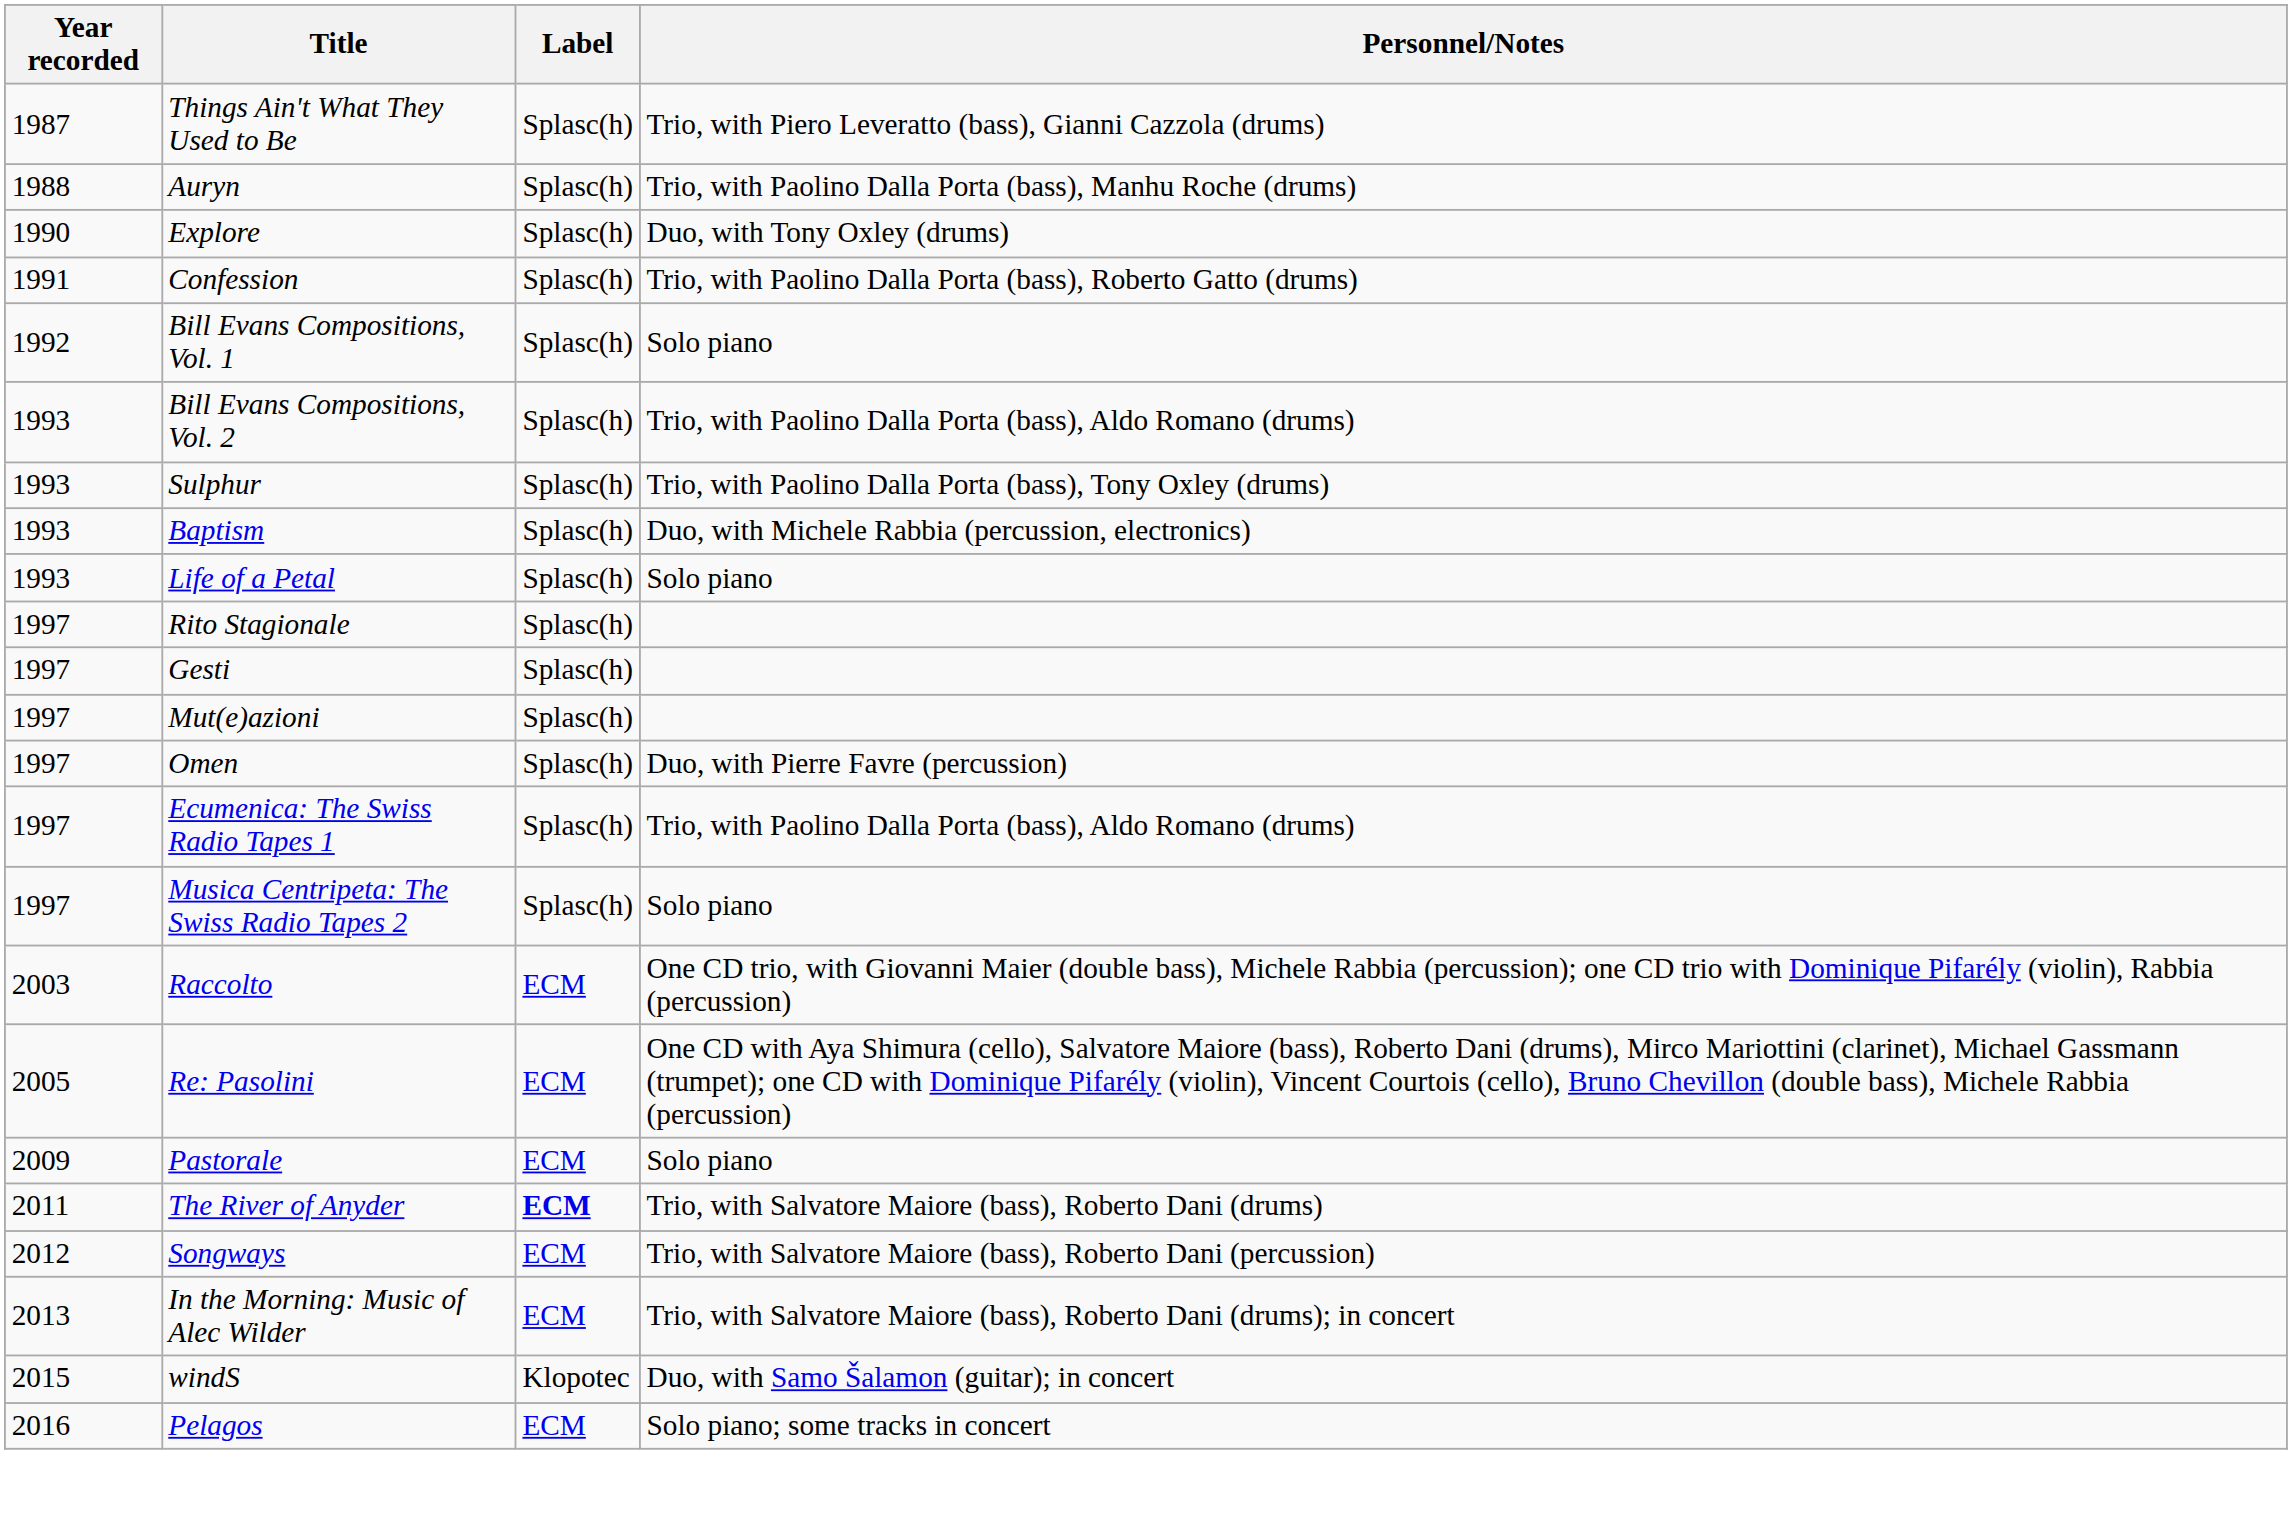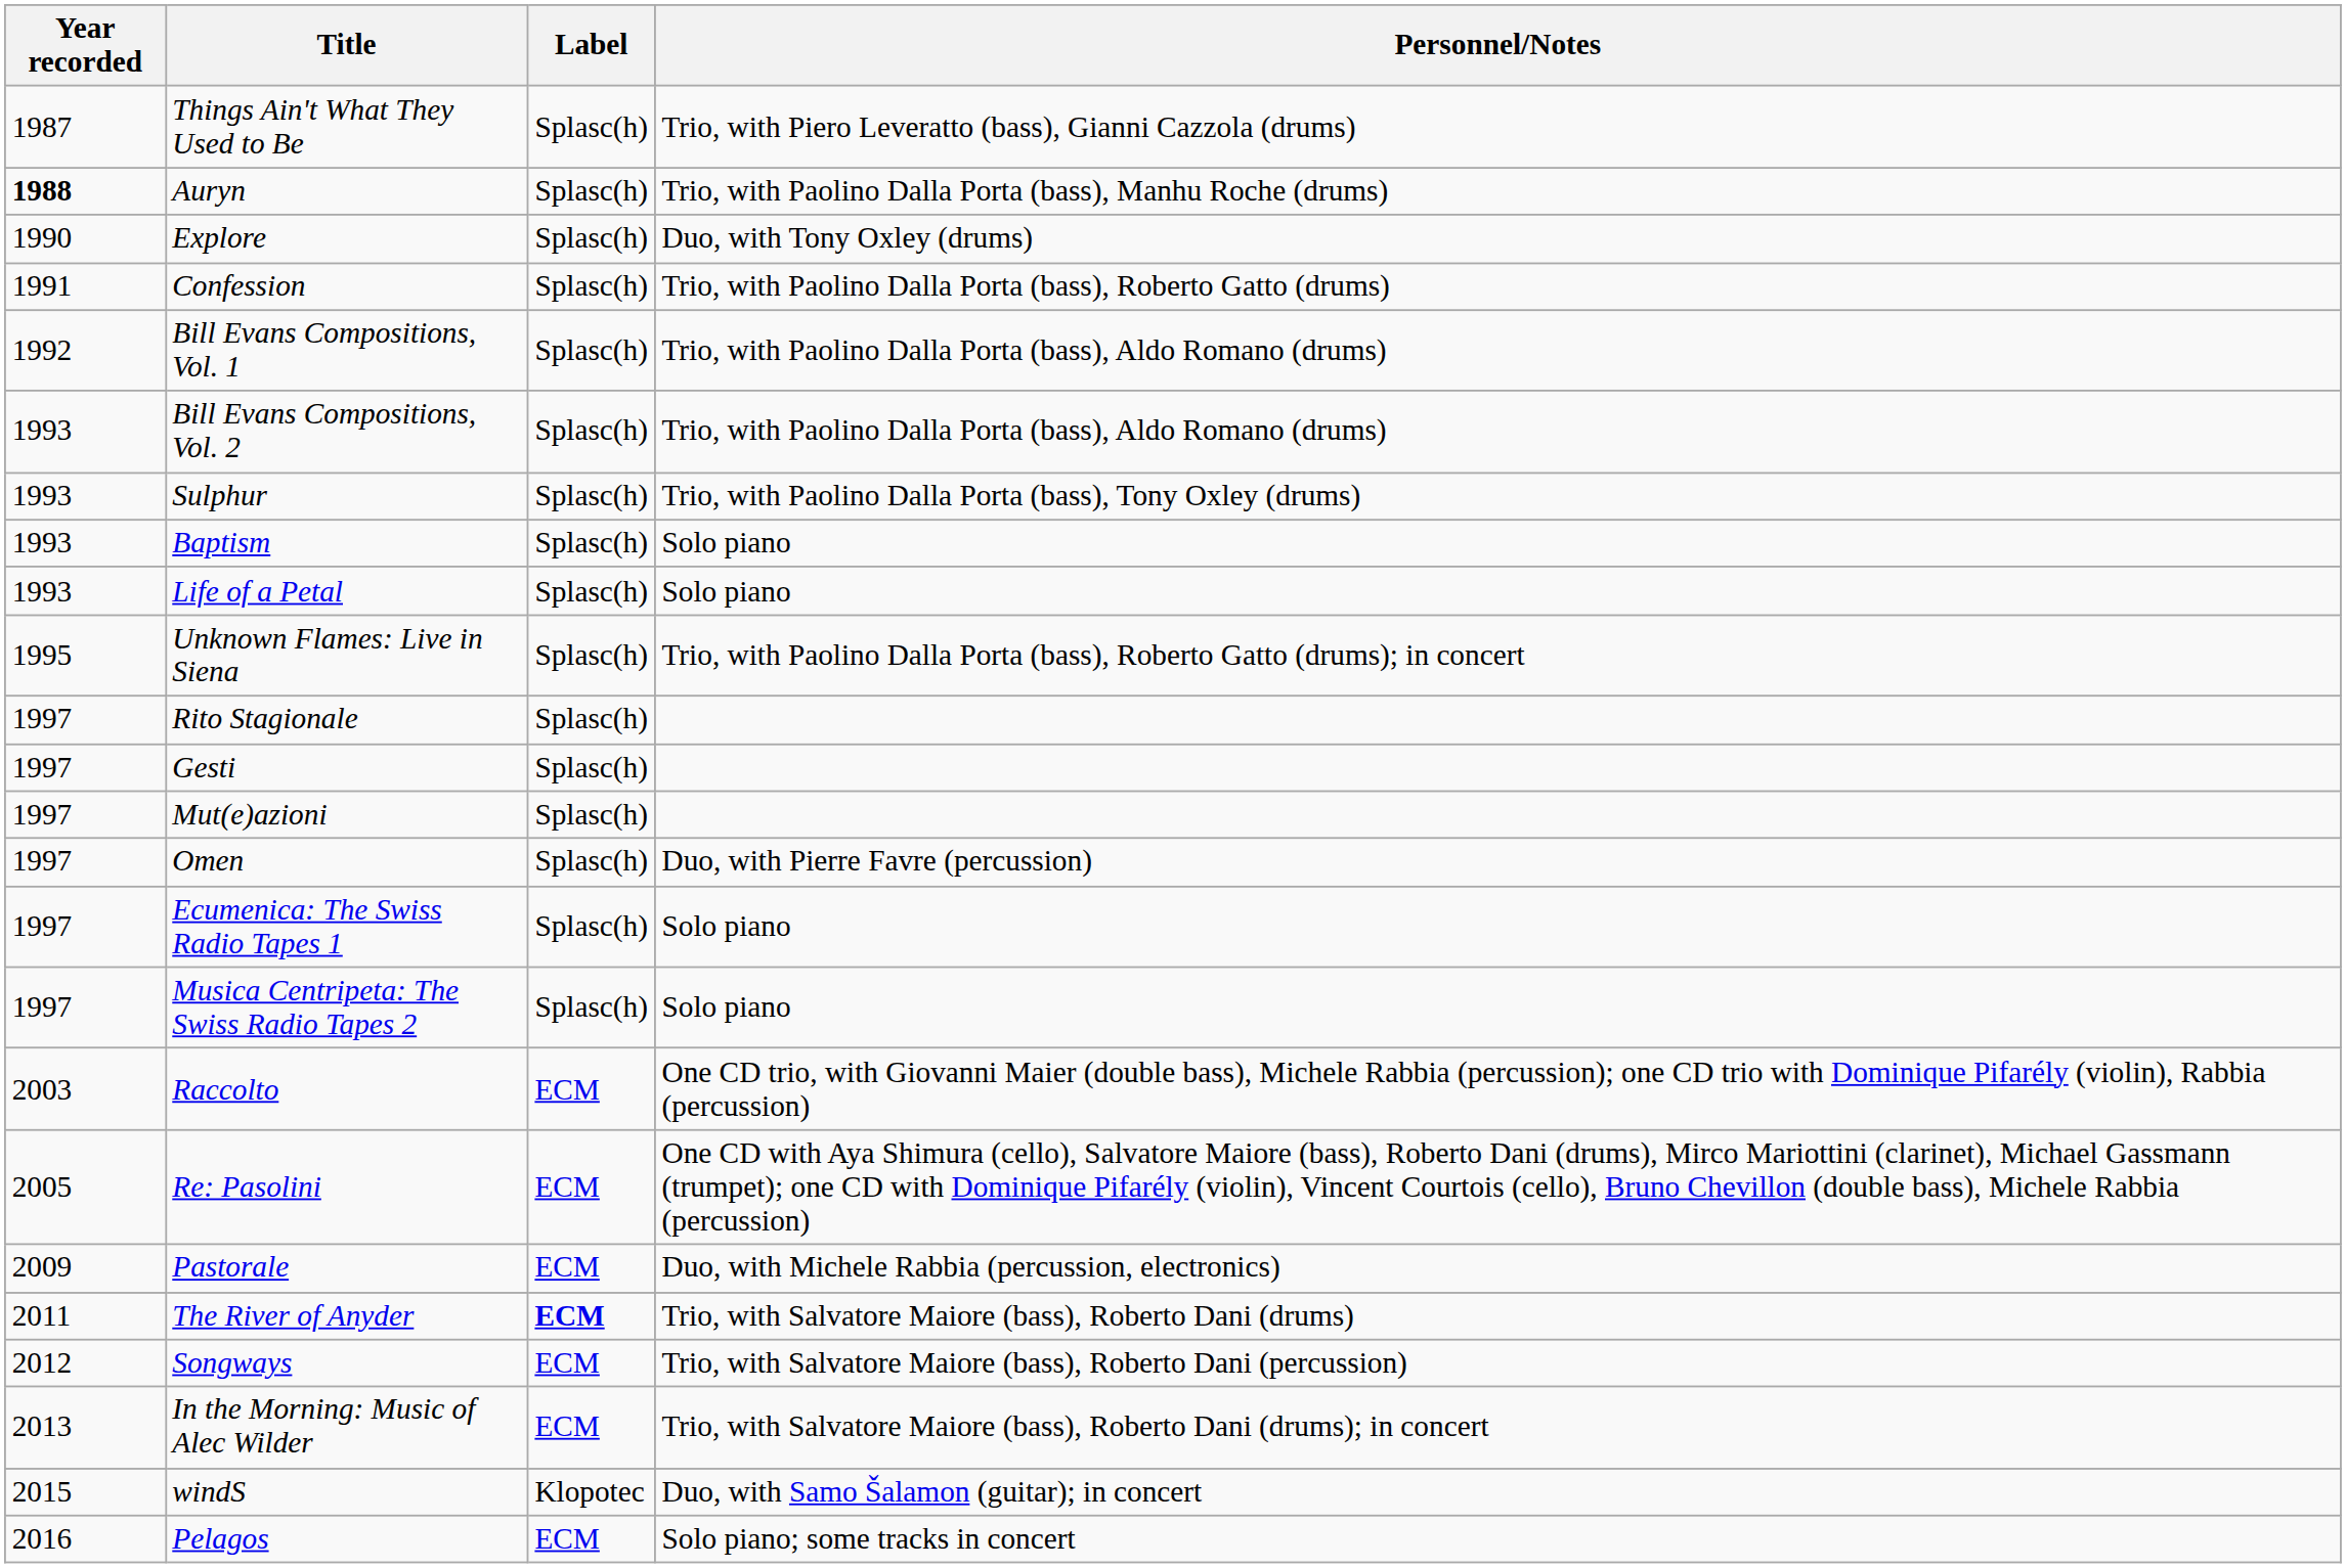 <table class="wikitable sortable">
 <tr>
 <th>Year recorded</th>
 <th>Title</th>
 <th>Label</th>
 <th>Personnel/Notes</th>
 </tr>
 <tr>
 <td>1987</td>
 <td><em>Things Ain't What They Used to Be</em></td>
 <td>Splasc(h)</td>
 <td>Trio, with Piero Leveratto (bass), Gianni Cazzola (drums)</td>
 </tr>
 <tr>
-<td>1988</td>
+<td><strong>1988</strong></td>
 <td><em>Auryn</em></td>
 <td>Splasc(h)</td>
 <td>Trio, with Paolino Dalla Porta (bass), Manhu Roche (drums)</td>
 </tr>
 <tr>
 <td>1990</td>
 <td><em>Explore</em></td>
 <td>Splasc(h)</td>
 <td>Duo, with Tony Oxley (drums)</td>
 </tr>
 <tr>
 <td>1991</td>
 <td><em>Confession</em></td>
 <td>Splasc(h)</td>
 <td>Trio, with Paolino Dalla Porta (bass), Roberto Gatto (drums)</td>
 </tr>
 <tr>
 <td>1992</td>
 <td><em>Bill Evans Compositions, Vol. 1</em></td>
 <td>Splasc(h)</td>
-<td>Solo piano</td>
+<td>Trio, with Paolino Dalla Porta (bass), Aldo Romano (drums)</td>
 </tr>
 <tr>
 <td>1993</td>
 <td><em>Bill Evans Compositions, Vol. 2</em></td>
 <td>Splasc(h)</td>
 <td>Trio, with Paolino Dalla Porta (bass), Aldo Romano (drums)</td>
 </tr>
 <tr>
 <td>1993</td>
 <td><em>Sulphur</em></td>
 <td>Splasc(h)</td>
 <td>Trio, with Paolino Dalla Porta (bass), Tony Oxley (drums)</td>
 </tr>
 <tr>
 <td>1993</td>
 <td><em><a href='#'>Baptism</a></em></td>
 <td>Splasc(h)</td>
-<td>Duo, with Michele Rabbia (percussion, electronics)</td>
+<td>Solo piano</td>
 </tr>
 <tr>
 <td>1993</td>
 <td><em><a href='#'>Life of a Petal</a></em></td>
 <td>Splasc(h)</td>
 <td>Solo piano</td>
+</tr>
+<tr>
+<td>1995</td>
+<td><em>Unknown Flames: Live in Siena</em></td>
+<td>Splasc(h)</td>
+<td>Trio, with Paolino Dalla Porta (bass), Roberto Gatto (drums); in concert</td>
 </tr>
 <tr>
 <td>1997</td>
 <td><em>Rito Stagionale</em></td>
 <td>Splasc(h)</td>
 <td></td>
 </tr>
 <tr>
 <td>1997</td>
 <td><em>Gesti</em></td>
 <td>Splasc(h)</td>
 <td></td>
 </tr>
 <tr>
 <td>1997</td>
 <td><em>Mut(e)azioni</em></td>
 <td>Splasc(h)</td>
 <td></td>
 </tr>
 <tr>
 <td>1997</td>
 <td><em>Omen</em></td>
 <td>Splasc(h)</td>
 <td>Duo, with Pierre Favre (percussion)</td>
 </tr>
 <tr>
 <td>1997</td>
 <td><em><a href='#'>Ecumenica: The Swiss Radio Tapes 1</a></em></td>
 <td>Splasc(h)</td>
-<td>Trio, with Paolino Dalla Porta (bass), Aldo Romano (drums)</td>
+<td>Solo piano</td>
 </tr>
 <tr>
 <td>1997</td>
 <td><em><a href='#'>Musica Centripeta: The Swiss Radio Tapes 2</a></em></td>
 <td>Splasc(h)</td>
 <td>Solo piano</td>
 </tr>
 <tr>
 <td>2003</td>
 <td><em><a href='#'>Raccolto</a></em></td>
 <td><a href='#'>ECM</a></td>
 <td>One CD trio, with Giovanni Maier (double bass), Michele Rabbia (percussion); one CD trio with <a href='#'>Dominique Pifarély</a> (violin), Rabbia (percussion)</td>
 </tr>
 <tr>
 <td>2005</td>
 <td><em><a href='#'>Re: Pasolini</a></em></td>
 <td><a href='#'>ECM</a></td>
 <td>One CD with Aya Shimura (cello), Salvatore Maiore (bass), Roberto Dani (drums), Mirco Mariottini (clarinet), Michael Gassmann (trumpet); one CD with <a href='#'>Dominique Pifarély</a> (violin), Vincent Courtois (cello), <a href='#'>Bruno Chevillon</a> (double bass), Michele Rabbia (percussion)</td>
 </tr>
 <tr>
 <td>2009</td>
 <td><em><a href='#'>Pastorale</a></em></td>
 <td><a href='#'>ECM</a></td>
-<td>Solo piano</td>
+<td>Duo, with Michele Rabbia (percussion, electronics)</td>
 </tr>
 <tr>
 <td>2011</td>
 <td><em><a href='#'>The River of Anyder</a></em></td>
 <td><strong><a href='#'>ECM</a></strong></td>
 <td>Trio, with Salvatore Maiore (bass), Roberto Dani (drums)</td>
 </tr>
 <tr>
 <td>2012</td>
 <td><em><a href='#'>Songways</a></em></td>
 <td><a href='#'>ECM</a></td>
 <td>Trio, with Salvatore Maiore (bass), Roberto Dani (percussion)</td>
 </tr>
 <tr>
 <td>2013</td>
 <td><em>In the Morning: Music of Alec Wilder</em></td>
 <td><a href='#'>ECM</a></td>
 <td>Trio, with Salvatore Maiore (bass), Roberto Dani (drums); in concert</td>
 </tr>
 <tr>
 <td>2015</td>
 <td><em>windS</em></td>
 <td>Klopotec</td>
 <td>Duo, with <a href='#'>Samo Šalamon</a> (guitar); in concert</td>
 </tr>
 <tr>
 <td>2016</td>
 <td><em><a href='#'>Pelagos</a></em></td>
 <td><a href='#'>ECM</a></td>
 <td>Solo piano; some tracks in concert</td>
 </tr>
 </table>
